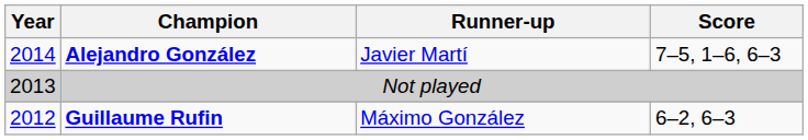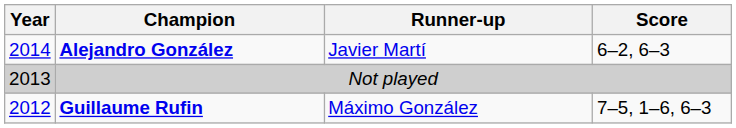 <table class="wikitable" style="font-size:90%">
 <tr>
 <th>Year</th>
 <th width="200">Champion</th>
 <th width="200">Runner-up</th>
 <th width="100">Score</th>
 </tr>
 <tr>
 <td><a href='#'>2014</a></td>
 <td><strong> <a href='#'>Alejandro González</a></strong></td>
 <td> <a href='#'>Javier Martí</a></td>
-<td>7–5, 1–6, 6–3</td>
+<td>6–2, 6–3</td>
 </tr>
 <tr>
 <td style="background:#cfcfcf">2013</td>
 <td colspan=3 align=center style="background:#cfcfcf"><em>Not played</em></td>
 </tr>
 <tr>
 <td><a href='#'>2012</a></td>
 <td> <strong><a href='#'>Guillaume Rufin</a></strong> </td>
 <td> <a href='#'>Máximo González</a></td>
-<td>6–2, 6–3</td>
+<td>7–5, 1–6, 6–3</td>
 </tr>
 </table>
